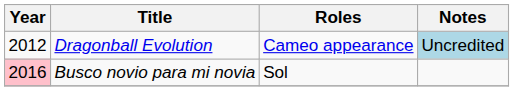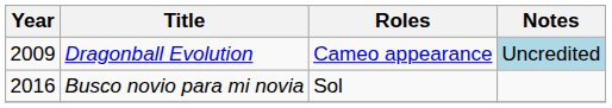 <table class="wikitable sortable">
 <tr>
 <th>Year</th>
 <th>Title</th>
 <th>Roles</th>
 <th>Notes</th>
 </tr>
 <tr>
-<td>2012</td>
+<td>2009</td>
 <td><em><a href='#'>Dragonball Evolution</a></em></td>
 <td><a href='#'>Cameo appearance</a></td>
 <td style="background: lightblue;">Uncredited</td>
 </tr>
 <tr>
-<td style="background: pink;">2016</td>
+<td>2016</td>
 <td><em>Busco novio para mi novia</em></td>
 <td>Sol</td>
 <td></td>
 </tr>
 <tr>
 </tr>
 </table>
